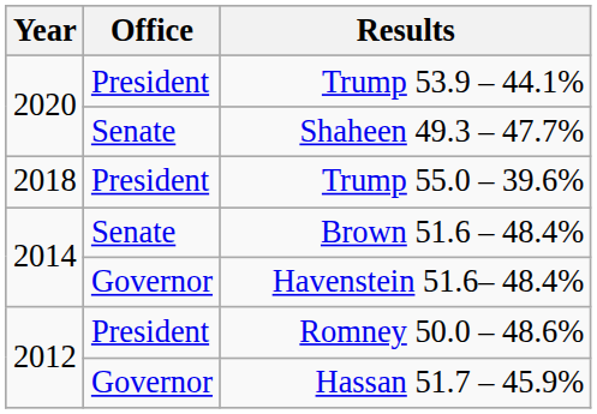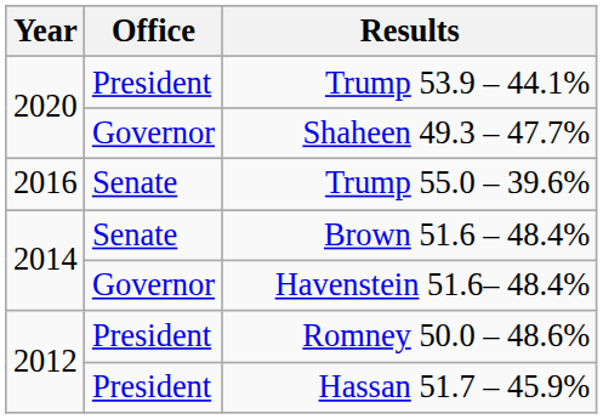 <table class=wikitable>
 <tr>
 <th width="30">Year</th>
 <th width="60">Office</th>
 <th width="180">Results</th>
 </tr>
 <tr>
 <td rowspan="2">2020</td>
 <td><a href='#'>President</a></td>
 <td align="right" ><a href='#'>Trump</a> 53.9 – 44.1%</td>
 </tr>
 <tr>
-<td><a href='#'>Senate</a></td>
+<td><a href='#'>Governor</a></td>
 <td align="right" ><a href='#'>Shaheen</a> 49.3 – 47.7%</td>
 </tr>
 <tr>
-<td>2018</td>
-<td><a href='#'>President</a></td>
+<td>2016</td>
+<td><a href='#'>Senate</a></td>
 <td align="right" ><a href='#'>Trump</a> 55.0 – 39.6%</td>
 </tr>
 <tr>
 <td rowspan="2">2014</td>
 <td><a href='#'>Senate</a></td>
 <td align="right" ><a href='#'>Brown</a> 51.6 – 48.4%</td>
 </tr>
 <tr>
 <td><a href='#'>Governor</a></td>
 <td align="right" ><a href='#'>Havenstein</a> 51.6– 48.4%</td>
 </tr>
 <tr>
 <td rowspan="2">2012</td>
 <td><a href='#'>President</a></td>
 <td align="right" ><a href='#'>Romney</a> 50.0 – 48.6%</td>
 </tr>
 <tr>
-<td><a href='#'>Governor</a></td>
+<td><a href='#'>President</a></td>
 <td align="right" ><a href='#'>Hassan</a> 51.7 – 45.9%</td>
 </tr>
 </table>
